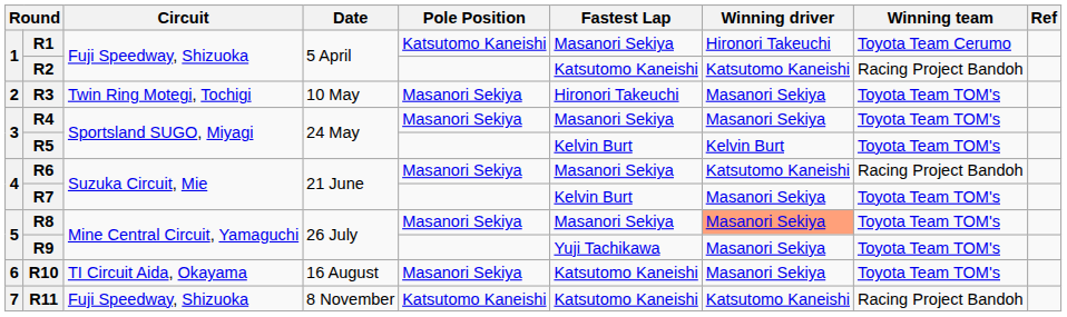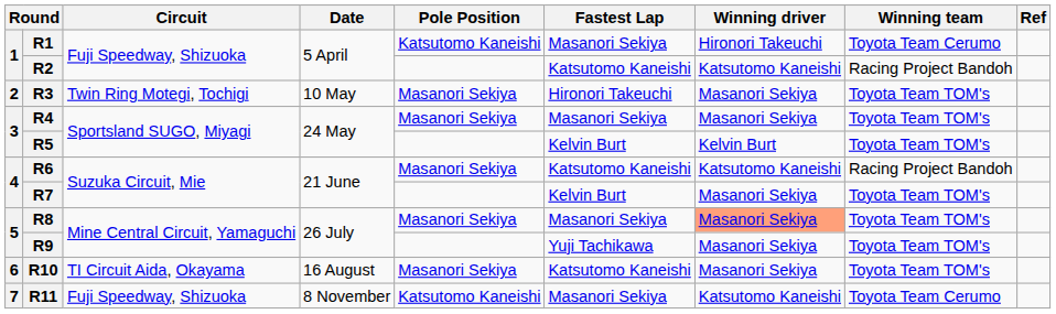 <table class="wikitable" style="font-size: 85%">
 <tr>
 <th colspan=2>Round</th>
 <th>Circuit</th>
 <th>Date</th>
 <th>Pole Position</th>
 <th>Fastest Lap</th>
 <th>Winning driver</th>
 <th>Winning team</th>
 <th>Ref</th>
 </tr>
 <tr>
 <th rowspan=2>1</th>
 <th>R1</th>
 <td rowspan=2> <a href='#'>Fuji Speedway</a>, <a href='#'>Shizuoka</a></td>
 <td rowspan=2>5 April</td>
 <td> <a href='#'>Katsutomo Kaneishi</a></td>
 <td> <a href='#'>Masanori Sekiya</a></td>
 <td> <a href='#'>Hironori Takeuchi</a></td>
 <td><a href='#'>Toyota Team Cerumo</a></td>
 <td></td>
 </tr>
 <tr>
 <th>R2</th>
 <td></td>
 <td> <a href='#'>Katsutomo Kaneishi</a></td>
 <td> <a href='#'>Katsutomo Kaneishi</a></td>
 <td>Racing Project Bandoh</td>
 <td></td>
 </tr>
 <tr>
 <th>2</th>
 <th>R3</th>
 <td> <a href='#'>Twin Ring Motegi</a>, <a href='#'>Tochigi</a></td>
 <td>10 May</td>
 <td> <a href='#'>Masanori Sekiya</a></td>
 <td> <a href='#'>Hironori Takeuchi</a></td>
 <td> <a href='#'>Masanori Sekiya</a></td>
 <td><a href='#'>Toyota Team TOM's</a></td>
 <td></td>
 </tr>
 <tr>
 <th rowspan=2>3</th>
 <th>R4</th>
 <td rowspan=2> <a href='#'>Sportsland SUGO</a>, <a href='#'>Miyagi</a></td>
 <td rowspan=2>24 May</td>
 <td> <a href='#'>Masanori Sekiya</a></td>
 <td> <a href='#'>Masanori Sekiya</a></td>
 <td> <a href='#'>Masanori Sekiya</a></td>
 <td><a href='#'>Toyota Team TOM's</a></td>
 <td></td>
 </tr>
 <tr>
 <th>R5</th>
 <td></td>
 <td> <a href='#'>Kelvin Burt</a></td>
 <td> <a href='#'>Kelvin Burt</a></td>
 <td><a href='#'>Toyota Team TOM's</a></td>
 <td></td>
 </tr>
 <tr>
 <th rowspan=2>4</th>
 <th>R6</th>
 <td rowspan=2> <a href='#'>Suzuka Circuit</a>, <a href='#'>Mie</a></td>
 <td rowspan=2>21 June</td>
 <td> <a href='#'>Masanori Sekiya</a></td>
-<td> <a href='#'>Masanori Sekiya</a></td>
+<td> <a href='#'>Katsutomo Kaneishi</a></td>
 <td> <a href='#'>Katsutomo Kaneishi</a></td>
 <td>Racing Project Bandoh</td>
 <td></td>
 </tr>
 <tr>
 <th>R7</th>
 <td></td>
 <td> <a href='#'>Kelvin Burt</a></td>
 <td> <a href='#'>Masanori Sekiya</a></td>
 <td><a href='#'>Toyota Team TOM's</a></td>
 <td></td>
 </tr>
 <tr>
 <th rowspan=2>5</th>
 <th>R8</th>
 <td rowspan=2> <a href='#'>Mine Central Circuit</a>, <a href='#'>Yamaguchi</a></td>
 <td rowspan=2>26 July</td>
 <td> <a href='#'>Masanori Sekiya</a></td>
 <td> <a href='#'>Masanori Sekiya</a></td>
 <td style="background: lightsalmon;"> <a href='#'>Masanori Sekiya</a></td>
 <td><a href='#'>Toyota Team TOM's</a></td>
 <td></td>
 </tr>
 <tr>
 <th>R9</th>
 <td></td>
 <td> <a href='#'>Yuji Tachikawa</a></td>
 <td> <a href='#'>Masanori Sekiya</a></td>
 <td><a href='#'>Toyota Team TOM's</a></td>
 <td></td>
 </tr>
 <tr>
 <th>6</th>
 <th>R10</th>
 <td> <a href='#'>TI Circuit Aida</a>, <a href='#'>Okayama</a></td>
 <td>16 August</td>
 <td> <a href='#'>Masanori Sekiya</a></td>
 <td> <a href='#'>Katsutomo Kaneishi</a></td>
 <td> <a href='#'>Masanori Sekiya</a></td>
 <td><a href='#'>Toyota Team TOM's</a></td>
 <td></td>
 </tr>
 <tr>
 <th>7</th>
 <th>R11</th>
 <td> <a href='#'>Fuji Speedway</a>, <a href='#'>Shizuoka</a></td>
 <td>8 November</td>
 <td> <a href='#'>Katsutomo Kaneishi</a></td>
+<td> <a href='#'>Masanori Sekiya</a></td>
 <td> <a href='#'>Katsutomo Kaneishi</a></td>
-<td> <a href='#'>Katsutomo Kaneishi</a></td>
-<td>Racing Project Bandoh</td>
+<td><a href='#'>Toyota Team Cerumo</a></td>
 <td></td>
 </tr>
 </table>
